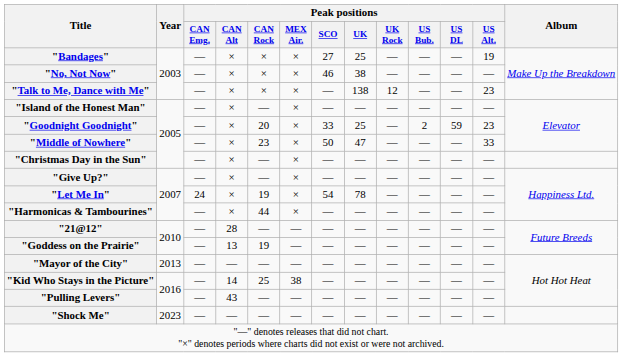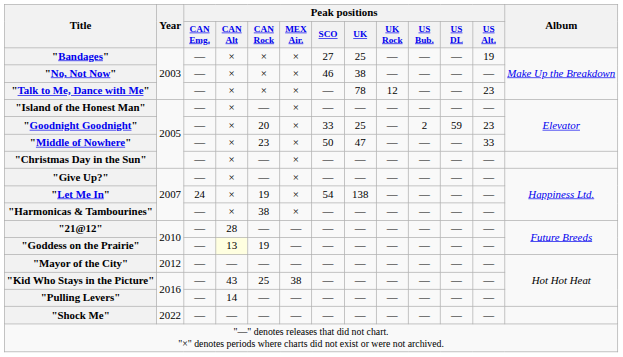 <table class="wikitable plainrowheaders" style="text-align:center;">
 <tr>
 <th scope="col" rowspan="2">Title</th>
 <th scope="col" rowspan="2">Year</th>
 <th scope="col" colspan="10">Peak positions</th>
 <th scope="col" rowspan="2">Album</th>
 </tr>
 <tr>
 <th scope="col" style="width:3em;font-size:85%;"><a href='#'>CAN<br>Emg.</a><br></th>
 <th scope="col" style="width:3em;font-size:85%;"><a href='#'>CAN<br>Alt</a><br></th>
 <th scope="col" style="width:3em;font-size:85%;"><a href='#'>CAN<br>Rock</a><br></th>
 <th scope="col" style="width:3em;font-size:85%;"><a href='#'>MEX<br>Air.</a><br></th>
 <th scope="col" style="width:3em;font-size:85%;"><a href='#'>SCO</a><br></th>
 <th scope="col" style="width:3em;font-size:85%;"><a href='#'>UK</a><br></th>
 <th scope="col" style="width:3em;font-size:85%;"><a href='#'>UK<br>Rock</a><br></th>
 <th scope="col" style="width:3em;font-size:85%;"><a href='#'>US<br>Bub.</a><br></th>
 <th scope="col" style="width:3em;font-size:85%;"><a href='#'>US<br>DL</a><br></th>
 <th scope="col" style="width:3em;font-size:85%;"><a href='#'>US<br>Alt.</a><br></th>
 </tr>
 <tr>
 <th scope="row">"<a href='#'>Bandages</a>"</th>
 <td rowspan="3">2003</td>
 <td>—</td>
 <td>×</td>
 <td>×</td>
 <td>×</td>
 <td>27</td>
 <td>25</td>
 <td>—</td>
 <td>—</td>
 <td>—</td>
 <td>19</td>
 <td rowspan="3"><em><a href='#'>Make Up the Breakdown</a></em></td>
 </tr>
 <tr>
 <th scope="row">"<a href='#'>No, Not Now</a>"</th>
 <td>—</td>
 <td>×</td>
 <td>×</td>
 <td>×</td>
 <td>46</td>
 <td>38</td>
 <td>—</td>
 <td>—</td>
 <td>—</td>
 <td>—</td>
 </tr>
 <tr>
 <th scope="row">"<a href='#'>Talk to Me, Dance with Me</a>"</th>
 <td>—</td>
 <td>×</td>
 <td>×</td>
 <td>×</td>
 <td>—</td>
-<td>138</td>
+<td>78</td>
 <td>12</td>
 <td>—</td>
 <td>—</td>
 <td>23</td>
 </tr>
 <tr>
 <th scope="row">"Island of the Honest Man"</th>
 <td rowspan="4">2005</td>
 <td>—</td>
 <td>×</td>
 <td>—</td>
 <td>×</td>
 <td>—</td>
 <td>—</td>
 <td>—</td>
 <td>—</td>
 <td>—</td>
 <td>—</td>
 <td rowspan="3"><em><a href='#'>Elevator</a></em></td>
 </tr>
 <tr>
 <th scope="row">"<a href='#'>Goodnight Goodnight</a>"</th>
 <td>—</td>
 <td>×</td>
 <td>20</td>
 <td>×</td>
 <td>33</td>
 <td>25</td>
 <td>—</td>
 <td>2</td>
 <td>59</td>
 <td>23</td>
 </tr>
 <tr>
 <th scope="row">"<a href='#'>Middle of Nowhere</a>"</th>
 <td>—</td>
 <td>×</td>
 <td>23</td>
 <td>×</td>
 <td>50</td>
 <td>47</td>
 <td>—</td>
 <td>—</td>
 <td>—</td>
 <td>33</td>
 </tr>
 <tr>
 <th scope="row">"Christmas Day in the Sun"</th>
 <td>—</td>
 <td>×</td>
 <td>—</td>
 <td>×</td>
 <td>—</td>
 <td>—</td>
 <td>—</td>
 <td>—</td>
 <td>—</td>
 <td>—</td>
 <td></td>
 </tr>
 <tr>
 <th scope="row">"Give Up?"</th>
 <td rowspan="3">2007</td>
 <td>—</td>
 <td>×</td>
 <td>—</td>
 <td>×</td>
 <td>—</td>
 <td>—</td>
 <td>—</td>
 <td>—</td>
 <td>—</td>
 <td>—</td>
 <td rowspan="3"><em><a href='#'>Happiness Ltd.</a></em></td>
 </tr>
 <tr>
 <th scope="row">"<a href='#'>Let Me In</a>"</th>
 <td>24</td>
 <td>×</td>
 <td>19</td>
 <td>×</td>
 <td>54</td>
-<td>78</td>
+<td>138</td>
 <td>—</td>
 <td>—</td>
 <td>—</td>
 <td>—</td>
 </tr>
 <tr>
 <th scope="row">"Harmonicas & Tambourines"</th>
 <td>—</td>
 <td>×</td>
-<td>44</td>
+<td>38</td>
 <td>×</td>
 <td>—</td>
 <td>—</td>
 <td>—</td>
 <td>—</td>
 <td>—</td>
 <td>—</td>
 </tr>
 <tr>
 <th scope="row">"21@12"</th>
 <td rowspan="2">2010</td>
 <td>—</td>
 <td>28</td>
 <td>—</td>
 <td>—</td>
 <td>—</td>
 <td>—</td>
 <td>—</td>
 <td>—</td>
 <td>—</td>
 <td>—</td>
 <td rowspan="2"><em><a href='#'>Future Breeds</a></em></td>
 </tr>
 <tr>
 <th scope="row">"Goddess on the Prairie"</th>
 <td>—</td>
-<td>13</td>
+<td style="background: lightyellow;">13</td>
 <td>19</td>
 <td>—</td>
 <td>—</td>
 <td>—</td>
 <td>—</td>
 <td>—</td>
 <td>—</td>
 <td>—</td>
 </tr>
 <tr>
 <th scope="row">"Mayor of the City"</th>
-<td>2013</td>
+<td>2012</td>
 <td>—</td>
 <td>—</td>
 <td>—</td>
 <td>—</td>
 <td>—</td>
 <td>—</td>
 <td>—</td>
 <td>—</td>
 <td>—</td>
 <td>—</td>
 <td rowspan="3"><em>Hot Hot Heat</em></td>
 </tr>
 <tr>
 <th scope="row">"Kid Who Stays in the Picture"</th>
 <td rowspan="2">2016</td>
 <td>—</td>
-<td>14</td>
+<td>43</td>
 <td>25</td>
 <td>38</td>
 <td>—</td>
 <td>—</td>
 <td>—</td>
 <td>—</td>
 <td>—</td>
 <td>—</td>
 </tr>
 <tr>
 <th scope="row">"Pulling Levers"</th>
 <td>—</td>
-<td>43</td>
+<td>14</td>
 <td>—</td>
 <td>—</td>
 <td>—</td>
 <td>—</td>
 <td>—</td>
 <td>—</td>
 <td>—</td>
 <td>—</td>
 </tr>
 <tr>
 <th scope="row">"Shock Me"</th>
-<td>2023</td>
+<td>2022</td>
 <td>—</td>
 <td>—</td>
 <td>—</td>
 <td>—</td>
 <td>—</td>
 <td>—</td>
 <td>—</td>
 <td>—</td>
 <td>—</td>
 <td>—</td>
 <td></td>
 </tr>
 <tr>
 <td colspan="14" style="text-align:center; font-size:90%">"—" denotes releases that did not chart.<br>"×" denotes periods where charts did not exist or were not archived.</td>
 </tr>
 </table>
